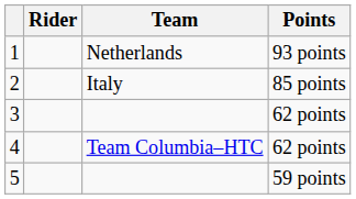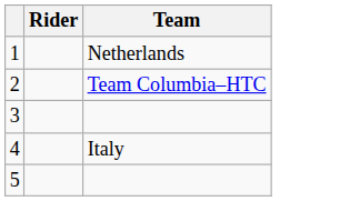 <table class="wikitable">
 <tr>
 <th></th>
 <th>Rider</th>
 <th>Team</th>
-<th>Points</th>
 </tr>
 <tr>
 <td>1</td>
 <td></td>
 <td>Netherlands</td>
-<td align="right">93 points</td>
 </tr>
 <tr>
 <td>2</td>
 <td></td>
-<td>Italy</td>
-<td align="right">85 points</td>
+<td><a href='#'>Team Columbia–HTC</a></td>
 </tr>
 <tr>
 <td>3</td>
 <td></td>
 <td></td>
-<td align="right">62 points</td>
 </tr>
 <tr>
 <td>4</td>
 <td></td>
-<td><a href='#'>Team Columbia–HTC</a></td>
-<td align="right">62 points</td>
+<td>Italy</td>
 </tr>
 <tr>
 <td>5</td>
 <td></td>
 <td></td>
-<td align="right">59 points</td>
 </tr>
 </table>
